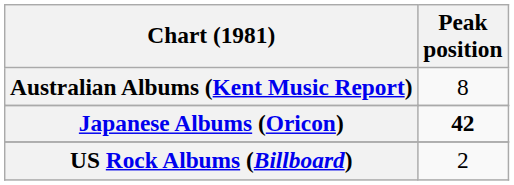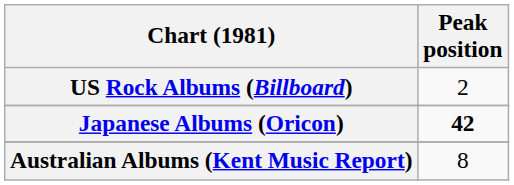 <table class="wikitable sortable plainrowheaders" style="text-align:center">
 <tr>
 <th scope="col">Chart (1981)</th>
 <th scope="col">Peak<br>position</th>
 </tr>
 <tr>
-<th scope="row">Australian Albums (<a href='#'>Kent Music Report</a>)</th>
-<td>8</td>
+<th scope="row">US <a href='#'>Rock Albums</a> (<em><a href='#'>Billboard</a></em>)</th>
+<td>2</td>
 </tr>
 <tr>
 </tr>
 <tr>
 </tr>
 <tr>
 </tr>
 <tr>
 </tr>
 <tr>
 <th scope="row"><a href='#'>Japanese Albums</a> (<a href='#'>Oricon</a>)</th>
 <td><strong>42</strong></td>
 </tr>
 <tr>
 </tr>
 <tr>
 </tr>
 <tr>
 </tr>
 <tr>
 </tr>
 <tr>
-<th scope="row">US <a href='#'>Rock Albums</a> (<em><a href='#'>Billboard</a></em>)</th>
-<td>2</td>
+<th scope="row">Australian Albums (<a href='#'>Kent Music Report</a>)</th>
+<td>8</td>
 </tr>
 </table>
